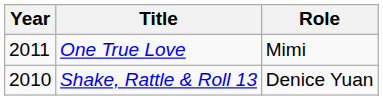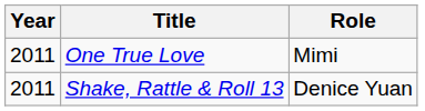 <table class="wikitable">
 <tr>
 <th>Year</th>
 <th>Title</th>
 <th>Role</th>
 </tr>
 <tr>
 <td>2011</td>
 <td><em><a href='#'>One True Love</a></em></td>
 <td>Mimi</td>
 </tr>
 <tr>
-<td>2010</td>
+<td>2011</td>
 <td><em><a href='#'>Shake, Rattle & Roll 13</a></em></td>
 <td>Denice Yuan</td>
 </tr>
 </table>
